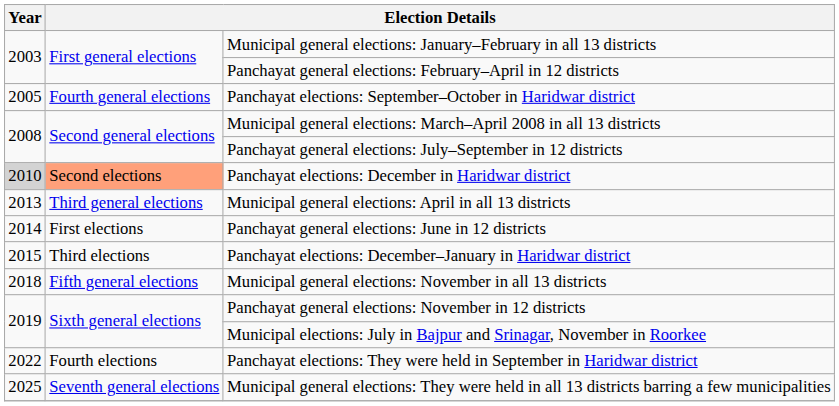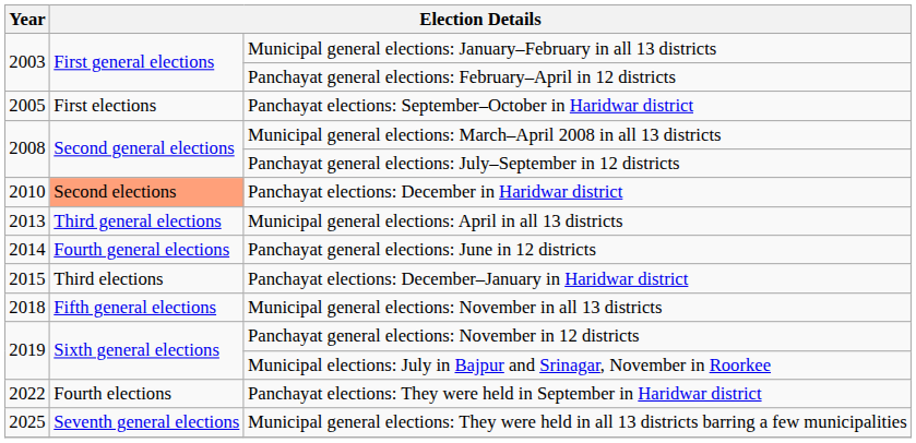 <table class="wikitable sortable" align="center" |>
 <tr>
 <th>Year</th>
 <th colspan="2">Election Details</th>
 </tr>
 <tr>
 <td rowspan="2">2003</td>
 <td rowspan="2"><a href='#'>First general elections</a></td>
 <td>Municipal general elections: January–February in all 13 districts</td>
 </tr>
 <tr>
 <td>Panchayat general elections: February–April in 12 districts</td>
 </tr>
 <tr>
 <td>2005</td>
-<td><a href='#'>Fourth general elections</a></td>
+<td>First elections</td>
 <td>Panchayat elections: September–October in <a href='#'>Haridwar district</a></td>
 </tr>
 <tr>
 <td rowspan="2">2008</td>
 <td rowspan="2"><a href='#'>Second general elections</a></td>
 <td>Municipal general elections: March–April 2008 in all 13 districts</td>
 </tr>
 <tr>
 <td>Panchayat general elections: July–September in 12 districts</td>
 </tr>
 <tr>
-<td style="background: lightgrey;">2010</td>
+<td>2010</td>
 <td style="background: lightsalmon;">Second elections</td>
 <td>Panchayat elections: December in <a href='#'>Haridwar district</a></td>
 </tr>
 <tr>
 <td>2013</td>
 <td><a href='#'>Third general elections</a></td>
 <td>Municipal general elections: April in all 13 districts</td>
 </tr>
 <tr>
 <td>2014</td>
-<td>First elections</td>
+<td><a href='#'>Fourth general elections</a></td>
 <td>Panchayat general elections: June in 12 districts</td>
 </tr>
 <tr>
 <td>2015</td>
 <td>Third elections</td>
 <td>Panchayat elections: December–January in <a href='#'>Haridwar district</a></td>
 </tr>
 <tr>
 <td>2018</td>
 <td><a href='#'>Fifth general elections</a></td>
 <td>Municipal general elections: November in all 13 districts</td>
 </tr>
 <tr>
 <td rowspan="2">2019</td>
 <td rowspan="2"><a href='#'>Sixth general elections</a></td>
 <td>Panchayat general elections: November in 12 districts</td>
 </tr>
 <tr>
 <td>Municipal elections: July in <a href='#'>Bajpur</a> and <a href='#'>Srinagar</a>, November in <a href='#'>Roorkee</a></td>
 </tr>
 <tr>
 <td>2022</td>
 <td>Fourth elections</td>
 <td>Panchayat elections: They were held in September in <a href='#'>Haridwar district</a></td>
 </tr>
 <tr>
 <td>2025</td>
 <td><a href='#'>Seventh general elections</a></td>
 <td>Municipal general elections: They were held in all 13 districts barring a few municipalities</td>
 </tr>
 <tr>
 </tr>
 </table>
